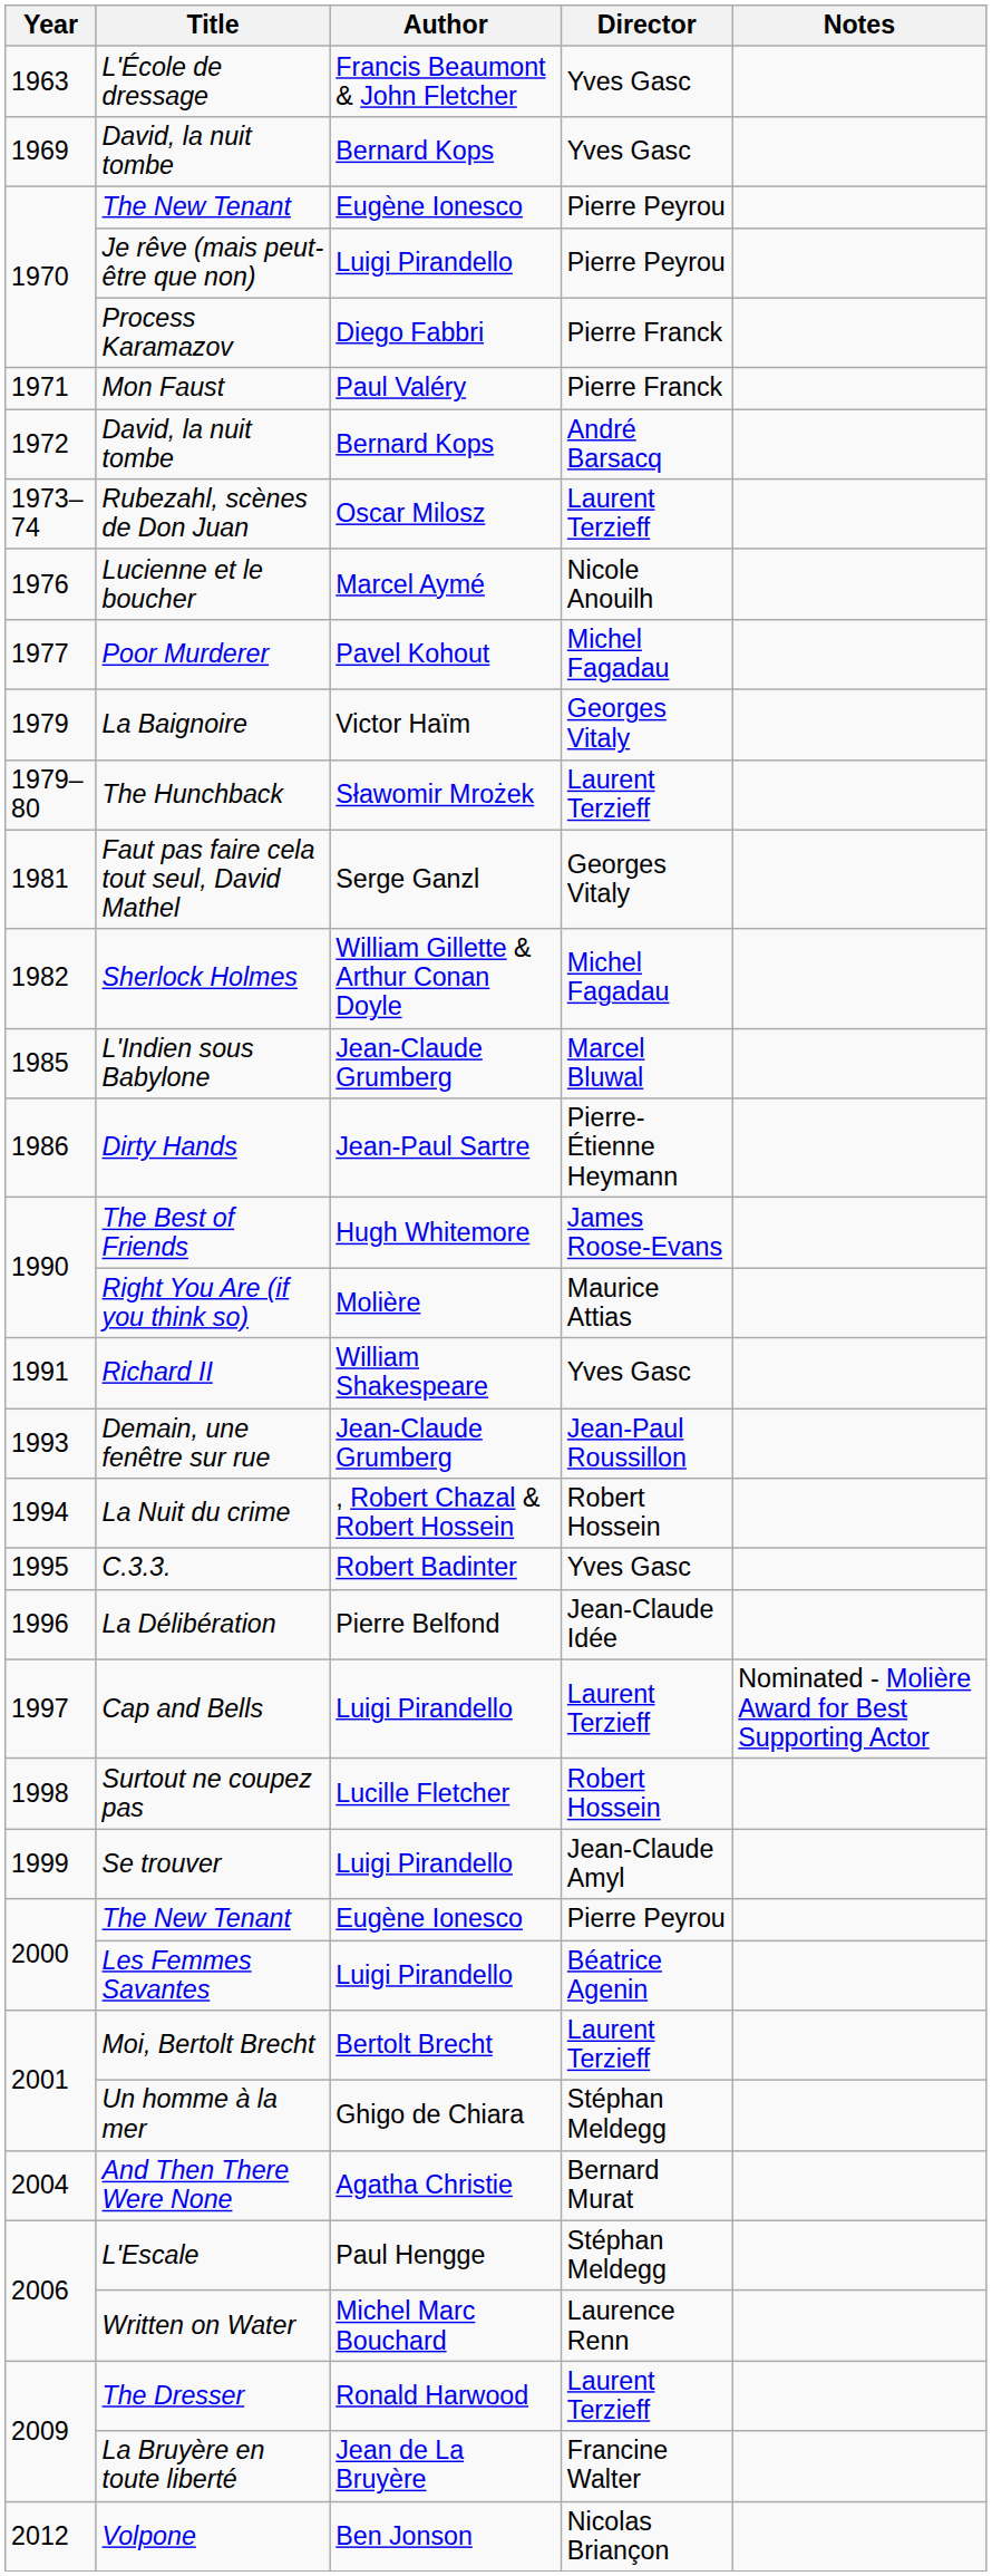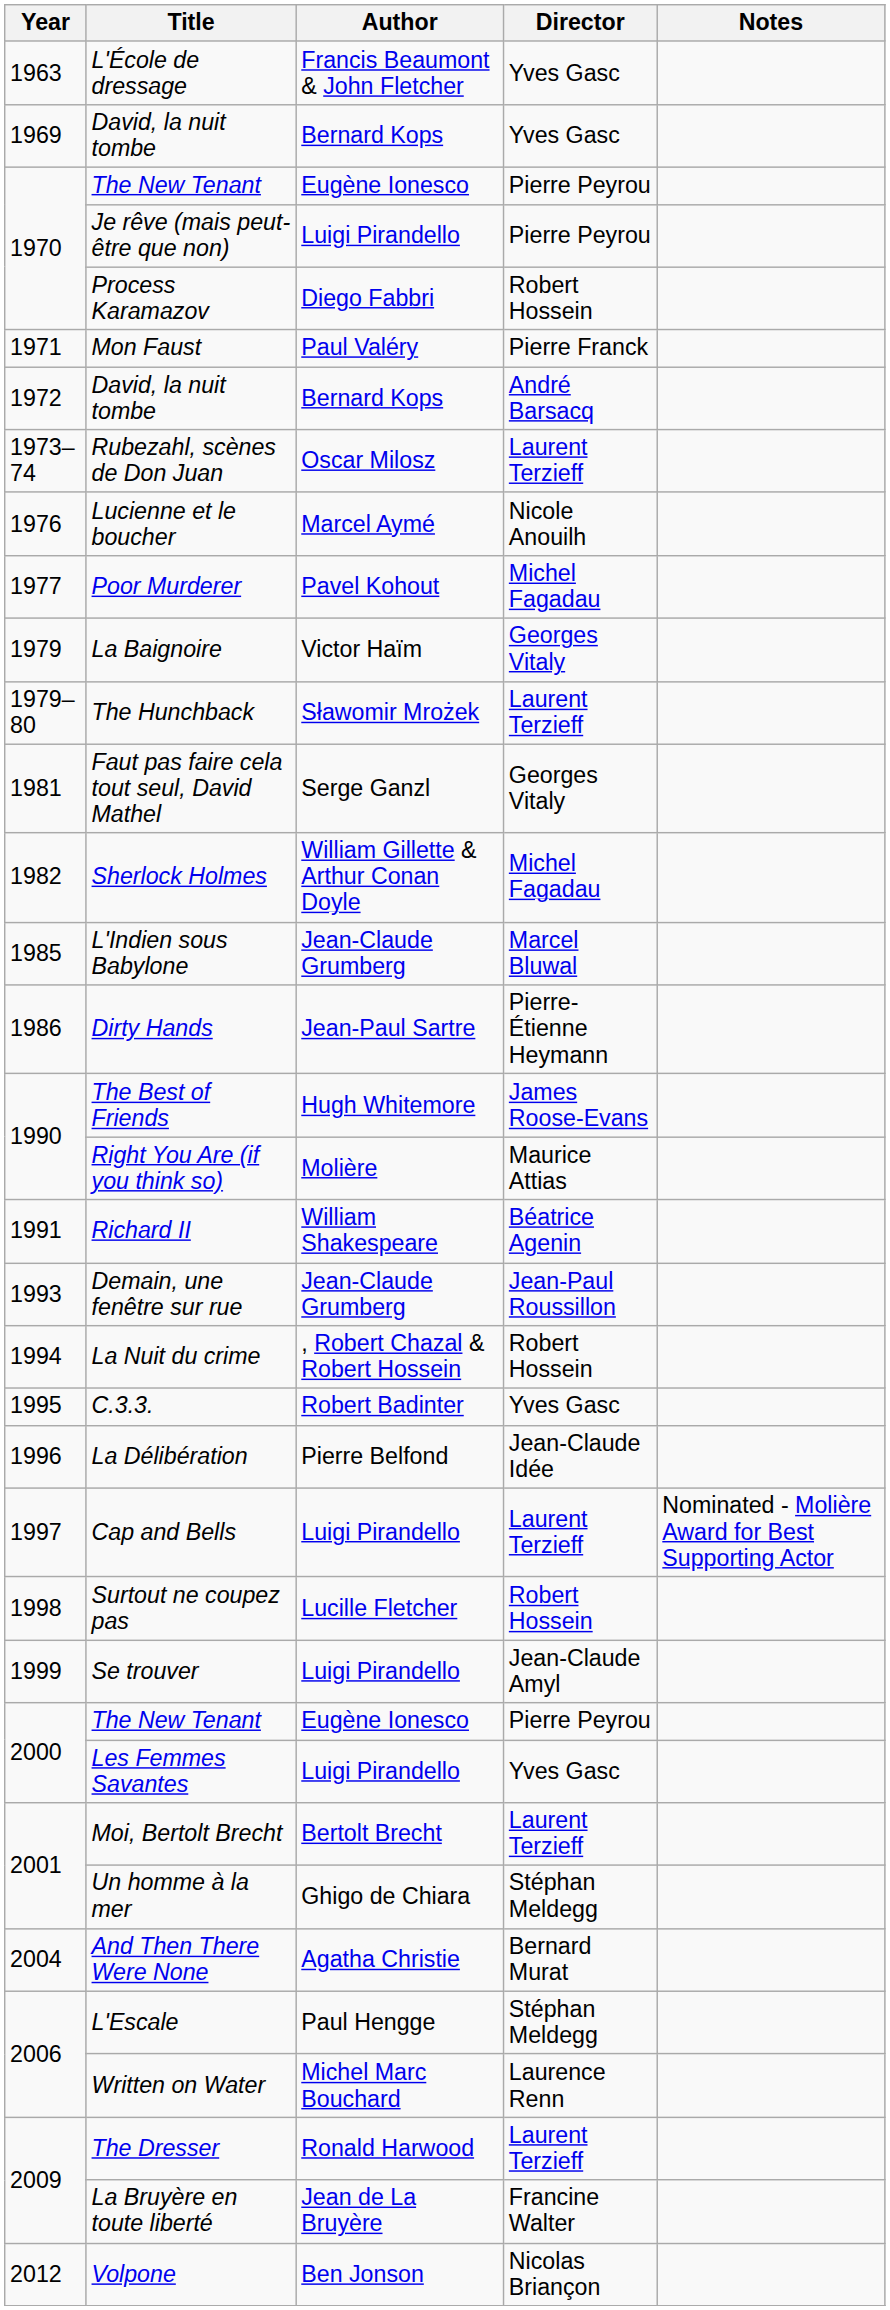 <table class="wikitable sortable">
 <tr>
 <th>Year</th>
 <th>Title</th>
 <th>Author</th>
 <th>Director</th>
 <th class="unsortable">Notes</th>
 </tr>
 <tr>
 <td>1963</td>
 <td><em>L'École de dressage</em></td>
 <td><a href='#'>Francis Beaumont</a> & <a href='#'>John Fletcher</a></td>
 <td>Yves Gasc</td>
 <td></td>
 </tr>
 <tr>
 <td>1969</td>
 <td><em>David, la nuit tombe</em></td>
 <td><a href='#'>Bernard Kops</a></td>
 <td>Yves Gasc</td>
 <td></td>
 </tr>
 <tr>
 <td rowspan=3>1970</td>
 <td><em><a href='#'>The New Tenant</a></em></td>
 <td><a href='#'>Eugène Ionesco</a></td>
 <td>Pierre Peyrou</td>
 <td></td>
 </tr>
 <tr>
 <td><em>Je rêve (mais peut-être que non)</em></td>
 <td><a href='#'>Luigi Pirandello</a></td>
 <td>Pierre Peyrou</td>
 <td></td>
 </tr>
 <tr>
 <td><em>Process Karamazov</em></td>
 <td><a href='#'>Diego Fabbri</a></td>
-<td>Pierre Franck</td>
+<td>Robert Hossein</td>
 <td></td>
 </tr>
 <tr>
 <td>1971</td>
 <td><em>Mon Faust</em></td>
 <td><a href='#'>Paul Valéry</a></td>
 <td>Pierre Franck</td>
 <td></td>
 </tr>
 <tr>
 <td>1972</td>
 <td><em>David, la nuit tombe</em></td>
 <td><a href='#'>Bernard Kops</a></td>
 <td><a href='#'>André Barsacq</a></td>
 <td></td>
 </tr>
 <tr>
 <td>1973–74</td>
 <td><em>Rubezahl, scènes de Don Juan</em></td>
 <td><a href='#'>Oscar Milosz</a></td>
 <td><a href='#'>Laurent Terzieff</a></td>
 <td></td>
 </tr>
 <tr>
 <td>1976</td>
 <td><em>Lucienne et le boucher</em></td>
 <td><a href='#'>Marcel Aymé</a></td>
 <td>Nicole Anouilh</td>
 <td></td>
 </tr>
 <tr>
 <td>1977</td>
 <td><em><a href='#'>Poor Murderer</a></em></td>
 <td><a href='#'>Pavel Kohout</a></td>
 <td><a href='#'>Michel Fagadau</a></td>
 <td></td>
 </tr>
 <tr>
 <td>1979</td>
 <td><em>La Baignoire</em></td>
 <td>Victor Haïm</td>
 <td><a href='#'>Georges Vitaly</a></td>
 <td></td>
 </tr>
 <tr>
 <td>1979–80</td>
 <td><em>The Hunchback</em></td>
 <td><a href='#'>Sławomir Mrożek</a></td>
 <td><a href='#'>Laurent Terzieff</a></td>
 <td></td>
 </tr>
 <tr>
 <td>1981</td>
 <td><em>Faut pas faire cela tout seul, David Mathel</em></td>
 <td>Serge Ganzl</td>
 <td>Georges Vitaly</td>
 <td></td>
 </tr>
 <tr>
 <td>1982</td>
 <td><em><a href='#'>Sherlock Holmes</a></em></td>
 <td><a href='#'>William Gillette</a> & <a href='#'>Arthur Conan Doyle</a></td>
 <td><a href='#'>Michel Fagadau</a></td>
 <td></td>
 </tr>
 <tr>
 <td>1985</td>
 <td><em>L'Indien sous Babylone</em></td>
 <td><a href='#'>Jean-Claude Grumberg</a></td>
 <td><a href='#'>Marcel Bluwal</a></td>
 <td></td>
 </tr>
 <tr>
 <td>1986</td>
 <td><em><a href='#'>Dirty Hands</a></em></td>
 <td><a href='#'>Jean-Paul Sartre</a></td>
 <td>Pierre-Étienne Heymann</td>
 <td></td>
 </tr>
 <tr>
 <td rowspan=2>1990</td>
 <td><em><a href='#'>The Best of Friends</a></em></td>
 <td><a href='#'>Hugh Whitemore</a></td>
 <td><a href='#'>James Roose-Evans</a></td>
 <td></td>
 </tr>
 <tr>
 <td><em><a href='#'>Right You Are (if you think so)</a></em></td>
 <td><a href='#'>Molière</a></td>
 <td>Maurice Attias</td>
 <td></td>
 </tr>
 <tr>
 <td>1991</td>
 <td><em><a href='#'>Richard II</a></em></td>
 <td><a href='#'>William Shakespeare</a></td>
-<td>Yves Gasc</td>
+<td><a href='#'>Béatrice Agenin</a></td>
 <td></td>
 </tr>
 <tr>
 <td>1993</td>
 <td><em>Demain, une fenêtre sur rue</em></td>
 <td><a href='#'>Jean-Claude Grumberg</a></td>
 <td><a href='#'>Jean-Paul Roussillon</a></td>
 <td></td>
 </tr>
 <tr>
 <td>1994</td>
 <td><em>La Nuit du crime</em></td>
 <td>, <a href='#'>Robert Chazal</a> & <a href='#'>Robert Hossein</a></td>
 <td>Robert Hossein</td>
 <td></td>
 </tr>
 <tr>
 <td>1995</td>
 <td><em>C.3.3.</em></td>
 <td><a href='#'>Robert Badinter</a></td>
 <td>Yves Gasc</td>
 <td></td>
 </tr>
 <tr>
 <td>1996</td>
 <td><em>La Délibération</em></td>
 <td>Pierre Belfond</td>
 <td>Jean-Claude Idée</td>
 <td></td>
 </tr>
 <tr>
 <td>1997</td>
 <td><em>Cap and Bells</em></td>
 <td><a href='#'>Luigi Pirandello</a></td>
 <td><a href='#'>Laurent Terzieff</a></td>
 <td>Nominated - <a href='#'>Molière Award for Best Supporting Actor</a></td>
 </tr>
 <tr>
 <td>1998</td>
 <td><em>Surtout ne coupez pas</em></td>
 <td><a href='#'>Lucille Fletcher</a></td>
 <td><a href='#'>Robert Hossein</a></td>
 <td></td>
 </tr>
 <tr>
 <td>1999</td>
 <td><em>Se trouver</em></td>
 <td><a href='#'>Luigi Pirandello</a></td>
 <td>Jean-Claude Amyl</td>
 <td></td>
 </tr>
 <tr>
 <td rowspan=2>2000</td>
 <td><em><a href='#'>The New Tenant</a></em></td>
 <td><a href='#'>Eugène Ionesco</a></td>
 <td>Pierre Peyrou</td>
 <td></td>
 </tr>
 <tr>
 <td><em><a href='#'>Les Femmes Savantes</a></em></td>
 <td><a href='#'>Luigi Pirandello</a></td>
-<td><a href='#'>Béatrice Agenin</a></td>
+<td>Yves Gasc</td>
 <td></td>
 </tr>
 <tr>
 <td rowspan=2>2001</td>
 <td><em>Moi, Bertolt Brecht</em></td>
 <td><a href='#'>Bertolt Brecht</a></td>
 <td><a href='#'>Laurent Terzieff</a></td>
 <td></td>
 </tr>
 <tr>
 <td><em>Un homme à la mer</em></td>
 <td>Ghigo de Chiara</td>
 <td>Stéphan Meldegg</td>
 <td></td>
 </tr>
 <tr>
 <td>2004</td>
 <td><em><a href='#'>And Then There Were None</a></em></td>
 <td><a href='#'>Agatha Christie</a></td>
 <td>Bernard Murat</td>
 <td></td>
 </tr>
 <tr>
 <td rowspan=2>2006</td>
 <td><em>L'Escale</em></td>
 <td>Paul Hengge</td>
 <td>Stéphan Meldegg</td>
 <td></td>
 </tr>
 <tr>
 <td><em>Written on Water</em></td>
 <td><a href='#'>Michel Marc Bouchard</a></td>
 <td>Laurence Renn</td>
 <td></td>
 </tr>
 <tr>
 <td rowspan=2>2009</td>
 <td><em><a href='#'>The Dresser</a></em></td>
 <td><a href='#'>Ronald Harwood</a></td>
 <td><a href='#'>Laurent Terzieff</a></td>
 <td></td>
 </tr>
 <tr>
 <td><em>La Bruyère en toute liberté</em></td>
 <td><a href='#'>Jean de La Bruyère</a></td>
 <td>Francine Walter</td>
 <td></td>
 </tr>
 <tr>
 <td>2012</td>
 <td><em><a href='#'>Volpone</a></em></td>
 <td><a href='#'>Ben Jonson</a></td>
 <td>Nicolas Briançon</td>
 <td></td>
 </tr>
 <tr>
 </tr>
 </table>
